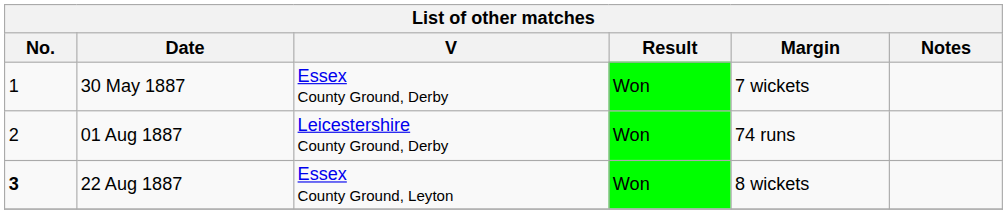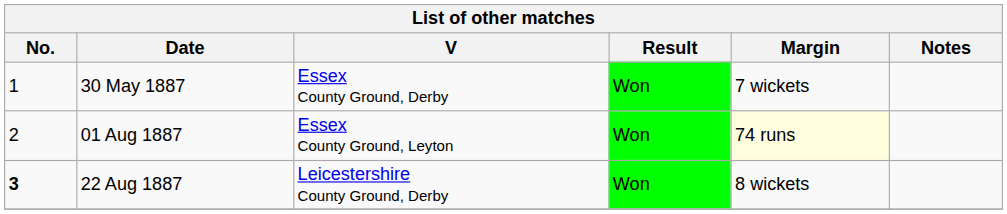 <table class="wikitable" width="100%">
 <tr>
 <th bgcolor="#efefef" colspan=6>List of other matches</th>
 </tr>
 <tr bgcolor="#efefef">
 <th>No.</th>
 <th>Date</th>
 <th>V</th>
 <th>Result</th>
 <th>Margin</th>
 <th>Notes</th>
 </tr>
 <tr>
 <td>1</td>
 <td>30 May 1887</td>
 <td><a href='#'>Essex</a>  <br><small> County Ground, Derby</small></td>
 <td bgcolor="#00FF00">Won</td>
 <td>7 wickets</td>
 <td><small>   </small></td>
 </tr>
 <tr>
 <td>2</td>
 <td>01 Aug 1887</td>
-<td><a href='#'>Leicestershire</a>  <br><small> County Ground, Derby</small></td>
+<td><a href='#'>Essex</a> <br><small> County Ground, Leyton </small></td>
 <td bgcolor="#00FF00">Won</td>
-<td>74 runs</td>
+<td style="background: lightyellow;">74 runs</td>
 <td><small>   </small></td>
 </tr>
 <tr>
 <td><strong>3</strong></td>
 <td>22 Aug 1887</td>
-<td><a href='#'>Essex</a> <br><small> County Ground, Leyton </small></td>
+<td><a href='#'>Leicestershire</a>  <br><small> County Ground, Derby</small></td>
 <td bgcolor="#00FF00">Won</td>
 <td>8 wickets</td>
 <td><small>   </small></td>
 </tr>
 <tr>
 </tr>
 </table>
